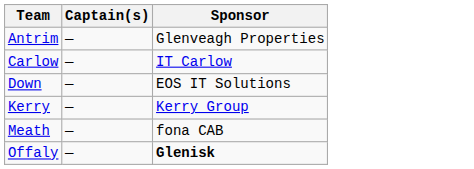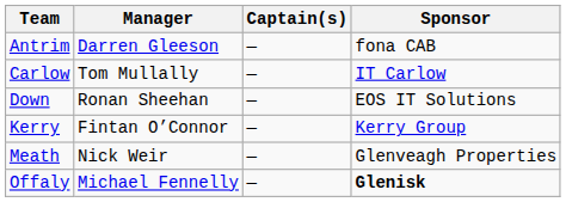 <table class="wikitable sortable">
 <tr>
 <th>Team</th>
+<th>Manager</th>
 <th>Captain(s)</th>
 <th>Sponsor</th>
 </tr>
 <tr>
 <td><a href='#'>Antrim</a></td>
+<td><a href='#'>Darren Gleeson</a></td>
 <td>—</td>
-<td>Glenveagh Properties</td>
+<td>fona CAB</td>
 </tr>
 <tr>
 <td><a href='#'>Carlow</a></td>
+<td>Tom Mullally</td>
 <td>—</td>
 <td><a href='#'>IT Carlow</a></td>
 </tr>
 <tr>
 <td><a href='#'>Down</a></td>
+<td>Ronan Sheehan</td>
 <td>—</td>
 <td>EOS IT Solutions</td>
 </tr>
 <tr>
 <td><a href='#'>Kerry</a></td>
+<td>Fintan O’Connor</td>
 <td>—</td>
 <td><a href='#'>Kerry Group</a></td>
 </tr>
 <tr>
 <td><a href='#'>Meath</a></td>
+<td>Nick Weir</td>
 <td>—</td>
-<td>fona CAB</td>
+<td>Glenveagh Properties</td>
 </tr>
 <tr>
 <td><a href='#'>Offaly</a></td>
+<td><a href='#'>Michael Fennelly</a></td>
 <td>—</td>
 <td><strong>Glenisk</strong></td>
 </tr>
 </table>
